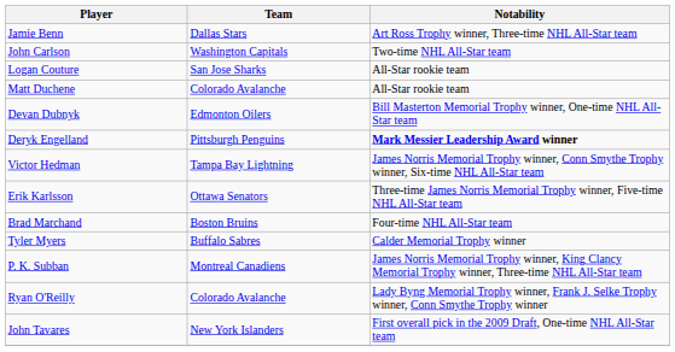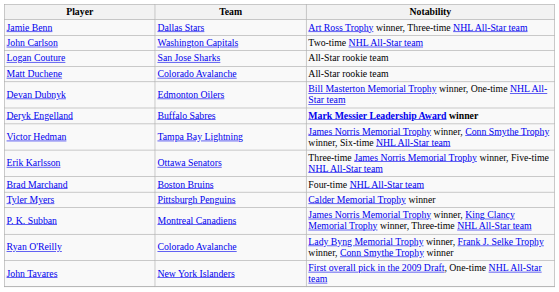 <table class="wikitable">
 <tr>
 <th style="width:15em">Player</th>
 <th style="width:15em">Team</th>
 <th style="width:25em">Notability</th>
 </tr>
 <tr>
 <td><a href='#'>Jamie Benn</a></td>
 <td><a href='#'>Dallas Stars</a></td>
 <td><a href='#'>Art Ross Trophy</a> winner, Three-time <a href='#'>NHL All-Star team</a></td>
 </tr>
 <tr>
 <td><a href='#'>John Carlson</a></td>
 <td><a href='#'>Washington Capitals</a></td>
 <td>Two-time <a href='#'>NHL All-Star team</a></td>
 </tr>
 <tr>
 <td><a href='#'>Logan Couture</a></td>
 <td><a href='#'>San Jose Sharks</a></td>
 <td>All-Star rookie team</td>
 </tr>
 <tr>
 <td><a href='#'>Matt Duchene</a></td>
 <td><a href='#'>Colorado Avalanche</a></td>
 <td>All-Star rookie team</td>
 </tr>
 <tr>
 <td><a href='#'>Devan Dubnyk</a></td>
 <td><a href='#'>Edmonton Oilers</a></td>
 <td><a href='#'>Bill Masterton Memorial Trophy</a> winner, One-time <a href='#'>NHL All-Star team</a></td>
 </tr>
 <tr>
 <td><a href='#'>Deryk Engelland</a></td>
-<td><a href='#'>Pittsburgh Penguins</a></td>
+<td><a href='#'>Buffalo Sabres</a></td>
 <td><strong><a href='#'>Mark Messier Leadership Award</a> winner</strong></td>
 </tr>
 <tr>
 <td><a href='#'>Victor Hedman</a></td>
 <td><a href='#'>Tampa Bay Lightning</a></td>
 <td><a href='#'>James Norris Memorial Trophy</a> winner, <a href='#'>Conn Smythe Trophy</a> winner, Six-time <a href='#'>NHL All-Star team</a></td>
 </tr>
 <tr>
 <td><a href='#'>Erik Karlsson</a></td>
 <td><a href='#'>Ottawa Senators</a></td>
 <td>Three-time <a href='#'>James Norris Memorial Trophy</a> winner, Five-time <a href='#'>NHL All-Star team</a></td>
 </tr>
 <tr>
 <td><a href='#'>Brad Marchand</a></td>
 <td><a href='#'>Boston Bruins</a></td>
 <td>Four-time <a href='#'>NHL All-Star team</a></td>
 </tr>
 <tr>
 <td><a href='#'>Tyler Myers</a></td>
-<td><a href='#'>Buffalo Sabres</a></td>
+<td><a href='#'>Pittsburgh Penguins</a></td>
 <td><a href='#'>Calder Memorial Trophy</a> winner</td>
 </tr>
 <tr>
 <td><a href='#'>P. K. Subban</a></td>
 <td><a href='#'>Montreal Canadiens</a></td>
 <td><a href='#'>James Norris Memorial Trophy</a> winner, <a href='#'>King Clancy Memorial Trophy</a> winner, Three-time <a href='#'>NHL All-Star team</a></td>
 </tr>
 <tr>
 <td><a href='#'>Ryan O'Reilly</a></td>
 <td><a href='#'>Colorado Avalanche</a></td>
 <td><a href='#'>Lady Byng Memorial Trophy</a> winner, <a href='#'>Frank J. Selke Trophy</a> winner, <a href='#'>Conn Smythe Trophy</a> winner</td>
 </tr>
 <tr>
 <td><a href='#'>John Tavares</a></td>
 <td><a href='#'>New York Islanders</a></td>
 <td><a href='#'>First overall pick in the 2009 Draft</a>, One-time <a href='#'>NHL All-Star team</a></td>
 </tr>
 <tr>
 </tr>
 </table>
